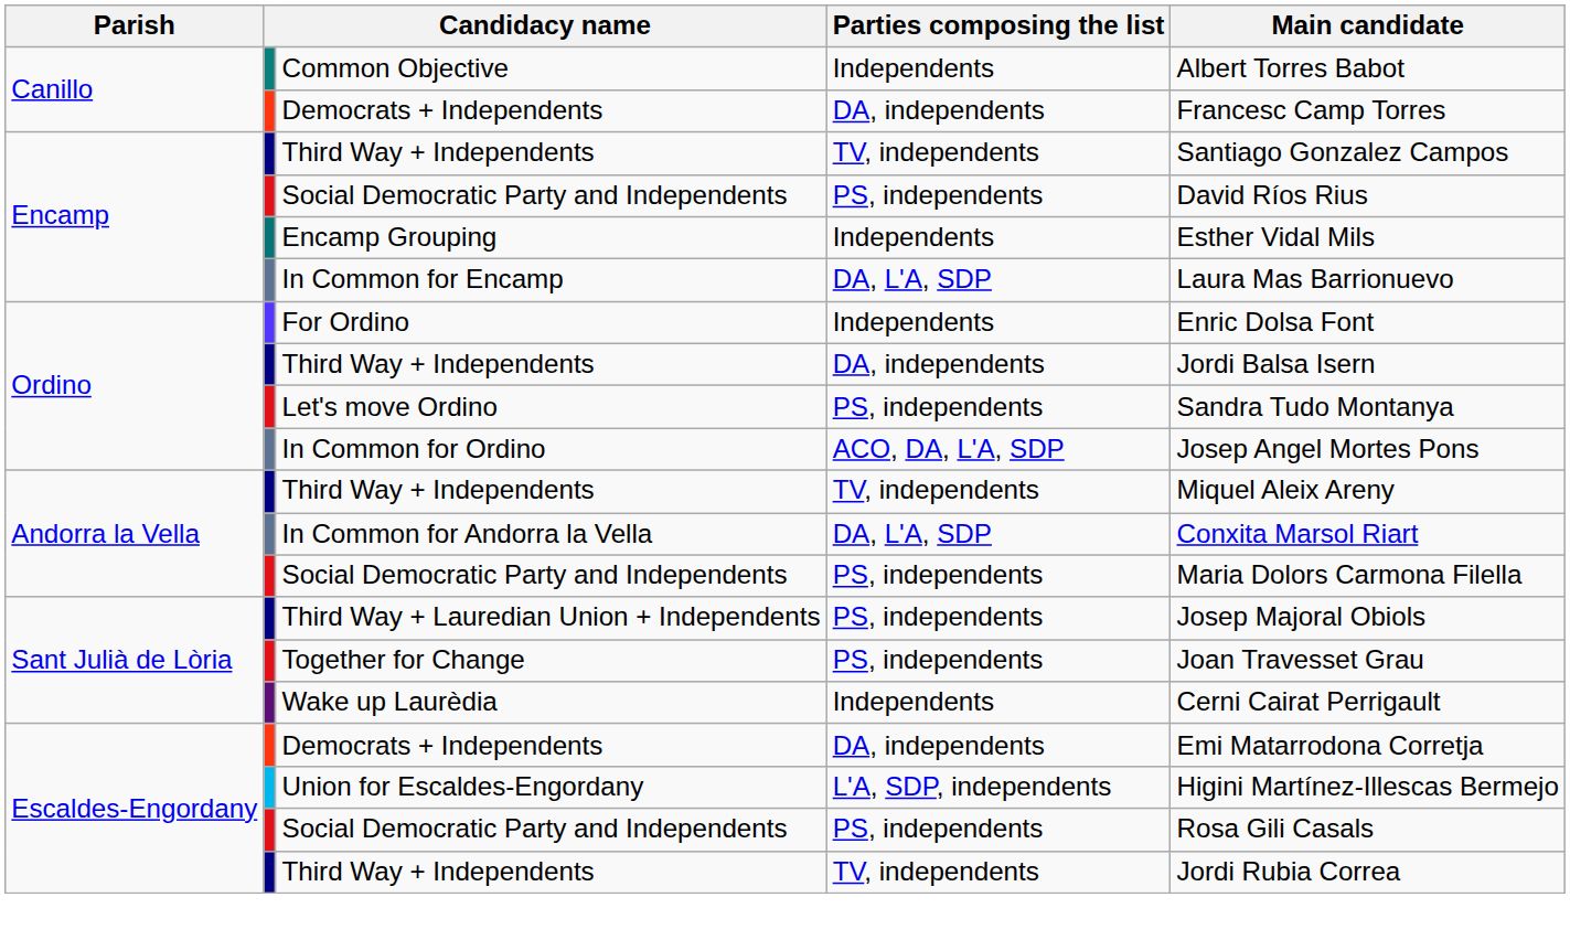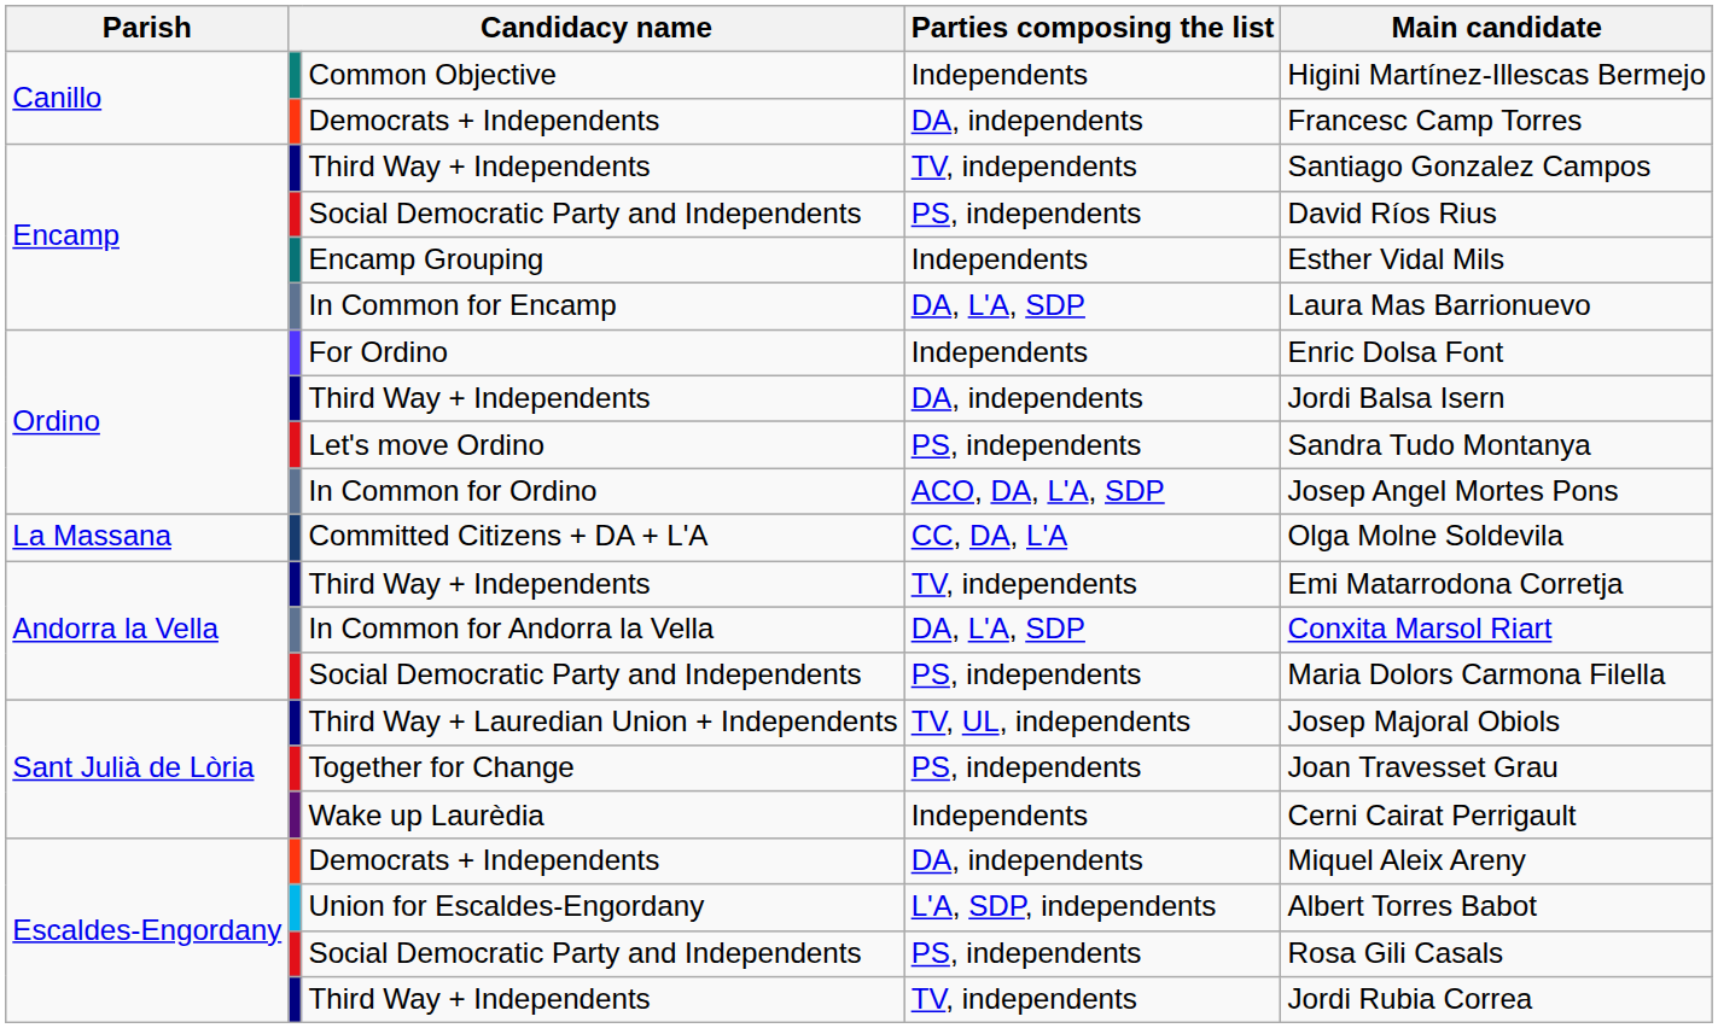 <table class="wikitable">
 <tr>
 <th>Parish</th>
 <th colspan="2">Candidacy name</th>
 <th>Parties composing the list</th>
 <th>Main candidate</th>
 </tr>
 <tr>
 <td rowspan="2"><a href='#'>Canillo</a></td>
 <td bgcolor = #09807a></td>
 <td>Common Objective</td>
 <td>Independents</td>
-<td>Albert Torres Babot</td>
+<td>Higini Martínez-Illescas Bermejo</td>
 </tr>
 <tr>
 <td bgcolor="#FF350F"></td>
 <td>Democrats + Independents</td>
 <td><a href='#'>DA</a>, independents</td>
 <td>Francesc Camp Torres</td>
 </tr>
 <tr>
 <td rowspan="4"><a href='#'>Encamp</a></td>
 <td bgcolor="#000080"></td>
 <td>Third Way + Independents</td>
 <td><a href='#'>TV</a>, independents</td>
 <td>Santiago Gonzalez Campos</td>
 </tr>
 <tr>
 <td bgcolor="#E21019"></td>
 <td>Social Democratic Party and Independents</td>
 <td><a href='#'>PS</a>, independents</td>
 <td>David Ríos Rius</td>
 </tr>
 <tr>
 <td bgcolor = #077376></td>
 <td>Encamp Grouping</td>
 <td>Independents</td>
 <td>Esther Vidal Mils</td>
 </tr>
 <tr>
 <td bgcolor = #5e7391></td>
 <td>In Common for Encamp</td>
 <td><a href='#'>DA</a>, <a href='#'>L'A</a>, <a href='#'>SDP</a></td>
 <td>Laura Mas Barrionuevo</td>
 </tr>
 <tr>
 <td rowspan="4"><a href='#'>Ordino</a></td>
 <td bgcolor=#5235ff></td>
 <td>For Ordino</td>
 <td>Independents</td>
 <td>Enric Dolsa Font</td>
 </tr>
 <tr>
 <td bgcolor="#000080"></td>
 <td>Third Way + Independents</td>
 <td><a href='#'>DA</a>, independents</td>
 <td>Jordi Balsa Isern</td>
 </tr>
 <tr>
 <td bgcolor="#E21019"></td>
 <td>Let's move Ordino</td>
 <td><a href='#'>PS</a>, independents</td>
 <td>Sandra Tudo Montanya</td>
 </tr>
 <tr>
 <td bgcolor = #5e7391></td>
 <td>In Common for Ordino</td>
 <td><a href='#'>ACO</a>, <a href='#'>DA</a>, <a href='#'>L'A</a>, <a href='#'>SDP</a></td>
 <td>Josep Angel Mortes Pons</td>
 </tr>
 <tr>
+<td><a href='#'>La Massana</a></td>
+<td bgcolor = #173b6f></td>
+<td>Committed Citizens + DA + L'A</td>
+<td><a href='#'>CC</a>, <a href='#'>DA</a>, <a href='#'>L'A</a></td>
+<td>Olga Molne Soldevila</td>
+</tr>
+<tr>
 <td rowspan="3"><a href='#'>Andorra la Vella</a></td>
 <td bgcolor="#000080"></td>
 <td>Third Way + Independents</td>
 <td><a href='#'>TV</a>, independents</td>
-<td>Miquel Aleix Areny</td>
+<td>Emi Matarrodona Corretja</td>
 </tr>
 <tr>
 <td bgcolor = #5e7391></td>
 <td>In Common for Andorra la Vella</td>
 <td><a href='#'>DA</a>, <a href='#'>L'A</a>, <a href='#'>SDP</a></td>
 <td><a href='#'>Conxita Marsol Riart</a></td>
 </tr>
 <tr>
 <td bgcolor="#E21019"></td>
 <td>Social Democratic Party and Independents</td>
 <td><a href='#'>PS</a>, independents</td>
 <td>Maria Dolors Carmona Filella</td>
 </tr>
 <tr>
 <td rowspan="3"><a href='#'>Sant Julià de Lòria</a></td>
 <td bgcolor="#000080"></td>
 <td>Third Way + Lauredian Union + Independents</td>
-<td><a href='#'>PS</a>, independents</td>
+<td><a href='#'>TV</a>, <a href='#'>UL</a>, independents</td>
 <td>Josep Majoral Obiols</td>
 </tr>
 <tr>
 <td bgcolor="#E21019"></td>
 <td>Together for Change</td>
 <td><a href='#'>PS</a>, independents</td>
 <td>Joan Travesset Grau</td>
 </tr>
 <tr>
 <td bgcolor = #5b0e74></td>
 <td>Wake up Laurèdia</td>
 <td>Independents</td>
 <td>Cerni Cairat Perrigault</td>
 </tr>
 <tr>
 <td rowspan="4"><a href='#'>Escaldes-Engordany</a></td>
 <td bgcolor="#FF350F"></td>
 <td>Democrats + Independents</td>
 <td><a href='#'>DA</a>, independents</td>
-<td>Emi Matarrodona Corretja</td>
+<td>Miquel Aleix Areny</td>
 </tr>
 <tr>
 <td bgcolor="#00B7EB"></td>
 <td>Union for Escaldes-Engordany</td>
 <td><a href='#'>L'A</a>, <a href='#'>SDP</a>, independents</td>
-<td>Higini Martínez-Illescas Bermejo</td>
+<td>Albert Torres Babot</td>
 </tr>
 <tr>
 <td bgcolor="#E21019"></td>
 <td>Social Democratic Party and Independents</td>
 <td><a href='#'>PS</a>, independents</td>
 <td>Rosa Gili Casals</td>
 </tr>
 <tr>
 <td bgcolor="#000080"></td>
 <td>Third Way + Independents</td>
 <td><a href='#'>TV</a>, independents</td>
 <td>Jordi Rubia Correa</td>
 </tr>
 </table>
